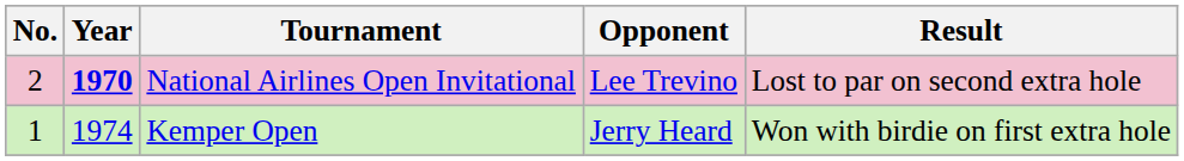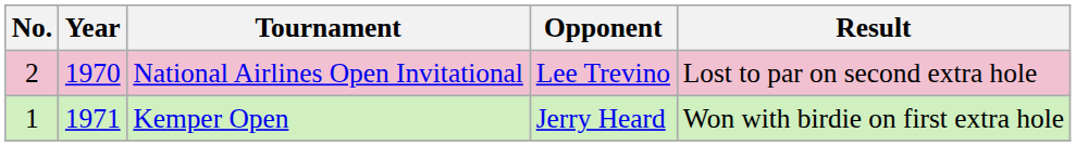 <table class="wikitable" style="font-size:95%;">
 <tr>
 <th>No.</th>
 <th>Year</th>
 <th>Tournament</th>
 <th>Opponent</th>
 <th>Result</th>
 </tr>
 <tr style="background:#F2C1D1;">
 <td align=center>2</td>
-<td><strong><a href='#'>1970</a></strong></td>
+<td><a href='#'>1970</a></td>
 <td><a href='#'>National Airlines Open Invitational</a></td>
 <td> <a href='#'>Lee Trevino</a></td>
 <td>Lost to par on second extra hole</td>
 </tr>
 <tr style="background:#D0F0C0;">
 <td align=center>1</td>
-<td><a href='#'>1974</a></td>
+<td><a href='#'>1971</a></td>
 <td><a href='#'>Kemper Open</a></td>
 <td> <a href='#'>Jerry Heard</a></td>
 <td>Won with birdie on first extra hole</td>
 </tr>
 </table>
